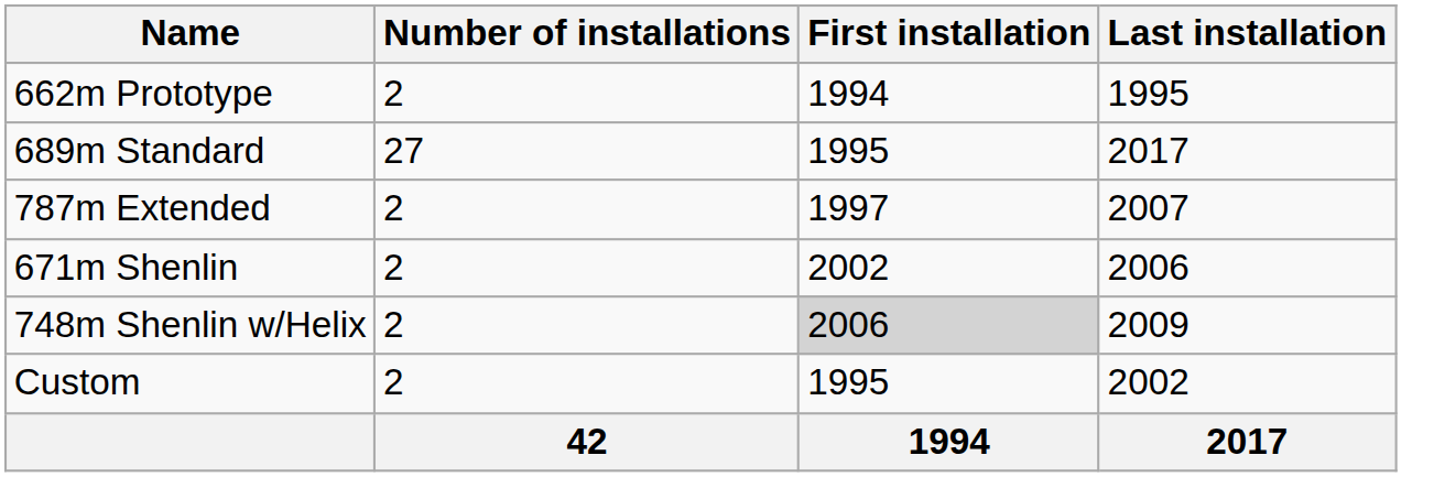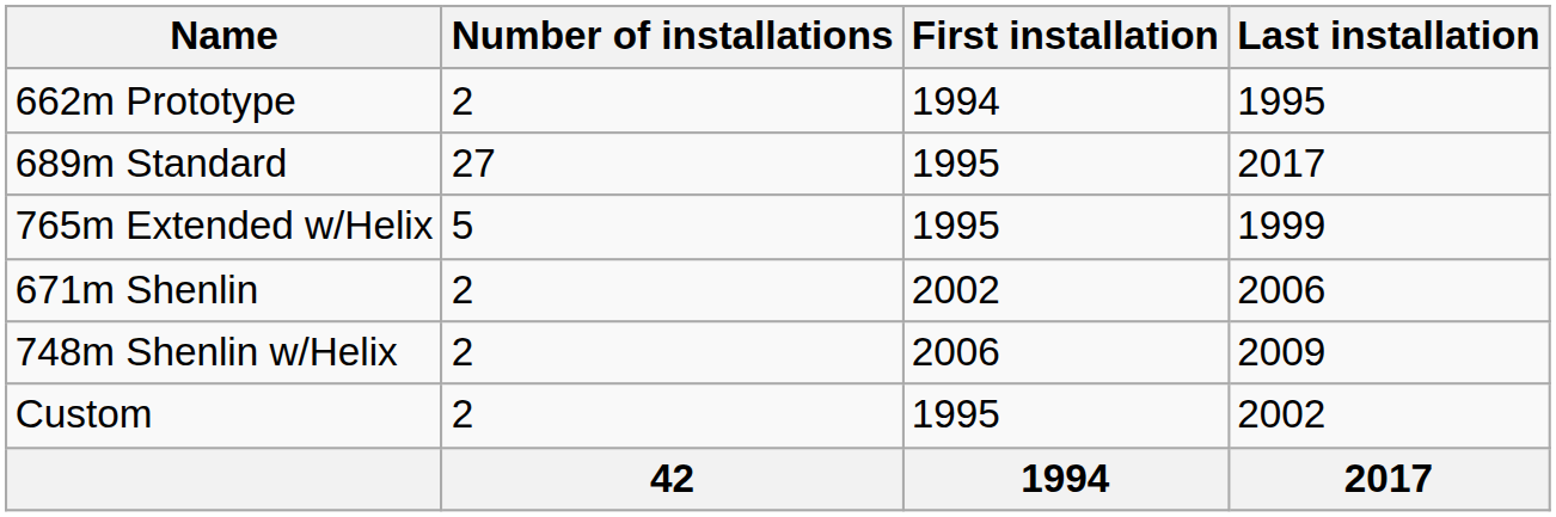 <table class="wikitable">
 <tr>
 <th>Name</th>
 <th>Number of installations</th>
 <th>First installation</th>
 <th>Last installation</th>
 </tr>
 <tr>
 <td>662m Prototype</td>
 <td>2</td>
 <td>1994</td>
 <td>1995</td>
 </tr>
 <tr>
 <td>689m Standard</td>
 <td>27</td>
 <td>1995</td>
 <td>2017</td>
 </tr>
 <tr>
-<td>787m Extended</td>
-<td>2</td>
-<td>1997</td>
-<td>2007</td>
+<td>765m Extended w/Helix</td>
+<td>5</td>
+<td>1995</td>
+<td>1999</td>
 </tr>
 <tr>
 <td>671m Shenlin</td>
 <td>2</td>
 <td>2002</td>
 <td>2006</td>
 </tr>
 <tr>
 <td>748m Shenlin w/Helix</td>
 <td>2</td>
-<td style="background: lightgrey;">2006</td>
+<td>2006</td>
 <td>2009</td>
 </tr>
 <tr>
 <td>Custom</td>
 <td>2</td>
 <td>1995</td>
 <td>2002</td>
 </tr>
 <tr>
 <th></th>
 <th>42</th>
 <th>1994</th>
 <th>2017</th>
 </tr>
 </table>
